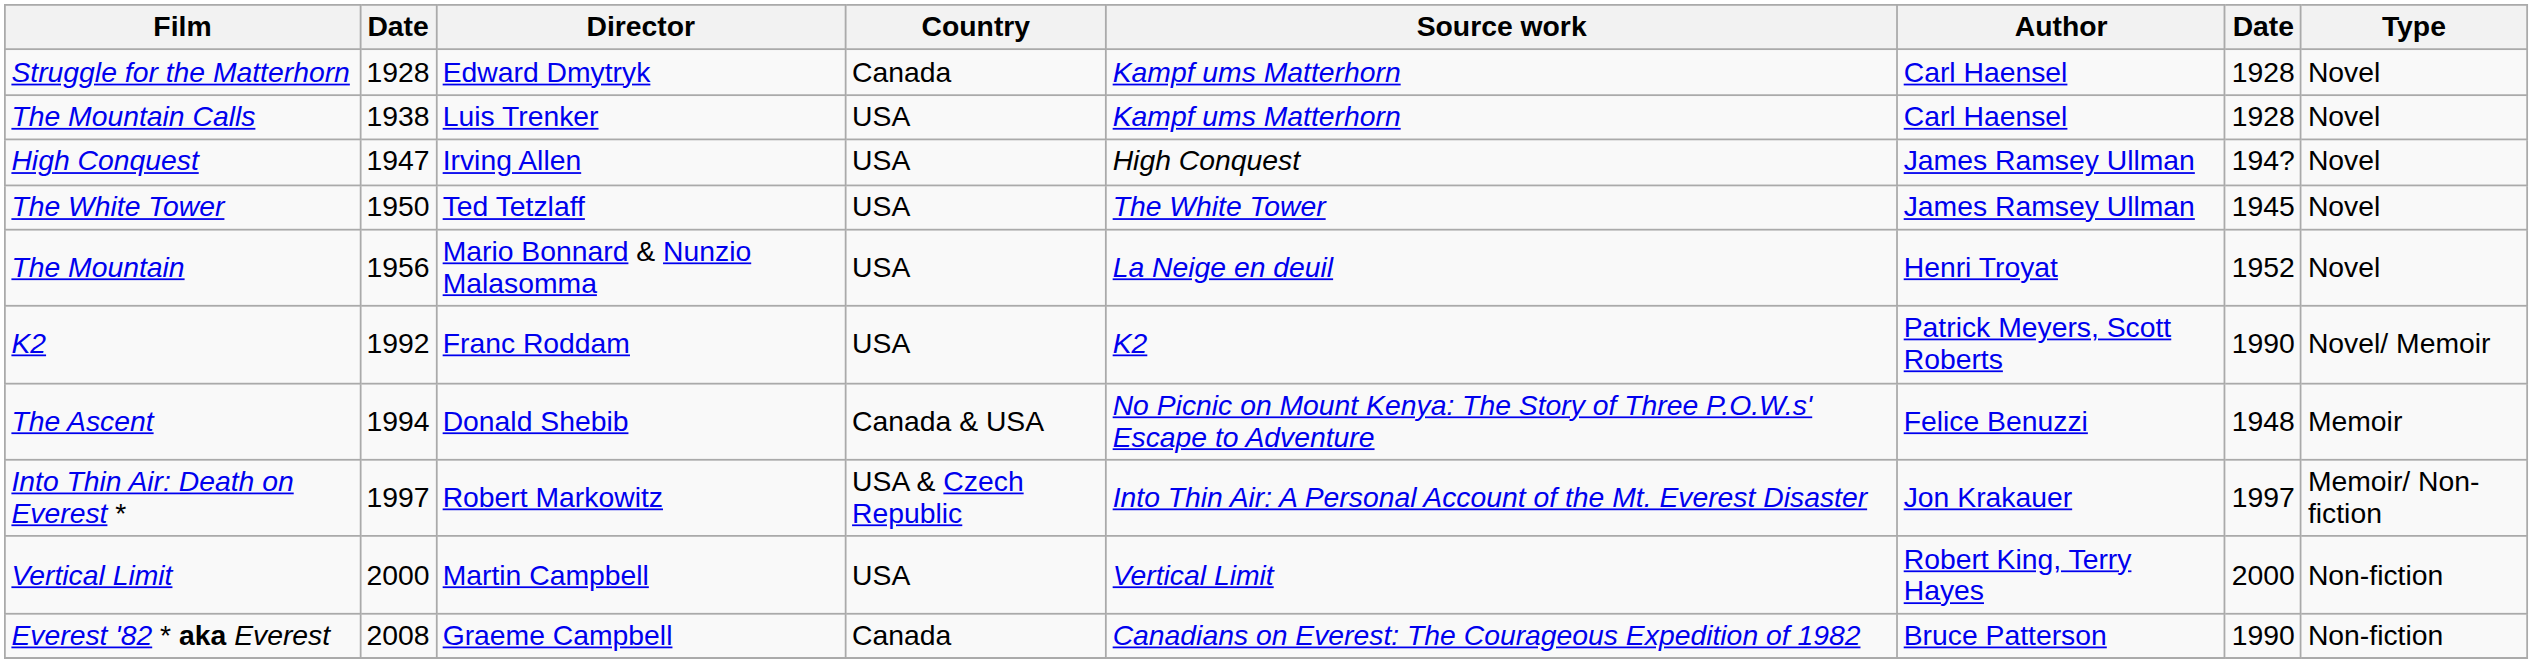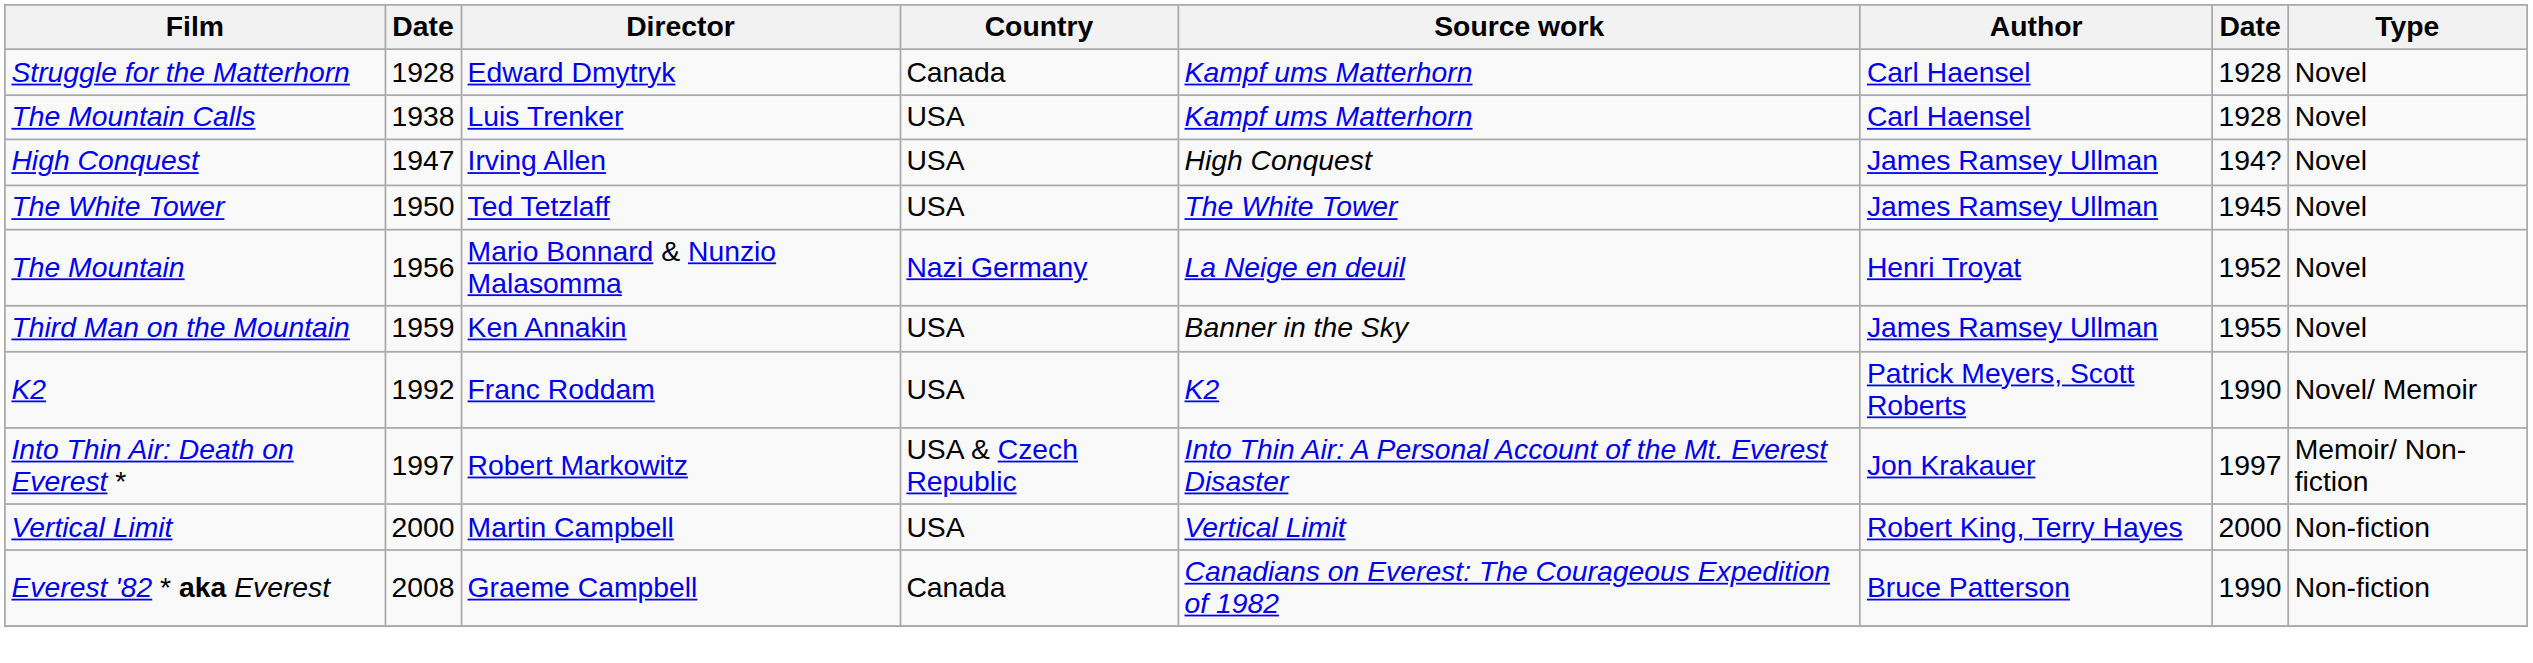 <table class="wikitable" style=width:90%>
 <tr style="background:#CCCCCC;">
 <th>Film</th>
 <th>Date</th>
 <th>Director</th>
 <th>Country</th>
 <th>Source work</th>
 <th>Author</th>
 <th>Date</th>
 <th>Type</th>
 </tr>
 <tr>
 <td><em><a href='#'>Struggle for the Matterhorn</a></em></td>
 <td>1928</td>
 <td><a href='#'>Edward Dmytryk</a></td>
 <td>Canada</td>
 <td><em><a href='#'>Kampf ums Matterhorn</a></em></td>
 <td><a href='#'>Carl Haensel</a></td>
 <td>1928</td>
 <td>Novel</td>
 </tr>
 <tr>
 <td><em><a href='#'>The Mountain Calls</a></em></td>
 <td>1938</td>
 <td><a href='#'>Luis Trenker</a></td>
 <td>USA</td>
 <td><em><a href='#'>Kampf ums Matterhorn</a></em></td>
 <td><a href='#'>Carl Haensel</a></td>
 <td>1928</td>
 <td>Novel</td>
 </tr>
 <tr>
 <td><em><a href='#'>High Conquest</a></em></td>
 <td>1947</td>
 <td><a href='#'>Irving Allen</a></td>
 <td>USA</td>
 <td><em>High Conquest</em></td>
 <td><a href='#'>James Ramsey Ullman</a></td>
 <td>194?</td>
 <td>Novel</td>
 </tr>
 <tr>
 <td><em><a href='#'>The White Tower</a></em></td>
 <td>1950</td>
 <td><a href='#'>Ted Tetzlaff</a></td>
 <td>USA</td>
 <td><em><a href='#'>The White Tower</a></em></td>
 <td><a href='#'>James Ramsey Ullman</a></td>
 <td>1945</td>
 <td>Novel</td>
 </tr>
 <tr>
 <td><em><a href='#'>The Mountain</a></em></td>
 <td>1956</td>
 <td><a href='#'>Mario Bonnard</a> & <a href='#'>Nunzio Malasomma</a></td>
-<td>USA</td>
+<td><a href='#'>Nazi Germany</a></td>
 <td><em><a href='#'>La Neige en deuil</a></em></td>
 <td><a href='#'>Henri Troyat</a></td>
 <td>1952</td>
+<td>Novel</td>
+</tr>
+<tr>
+<td><em><a href='#'>Third Man on the Mountain</a></em></td>
+<td>1959</td>
+<td><a href='#'>Ken Annakin</a></td>
+<td>USA</td>
+<td><em>Banner in the Sky</em></td>
+<td><a href='#'>James Ramsey Ullman</a></td>
+<td>1955</td>
 <td>Novel</td>
 </tr>
 <tr>
 <td><em><a href='#'>K2</a></em></td>
 <td>1992</td>
 <td><a href='#'>Franc Roddam</a></td>
 <td>USA</td>
 <td><em><a href='#'>K2</a></em></td>
 <td><a href='#'>Patrick Meyers, Scott Roberts</a></td>
 <td>1990</td>
 <td>Novel/ Memoir</td>
-</tr>
-<tr>
-<td><em><a href='#'>The Ascent</a></em></td>
-<td>1994</td>
-<td><a href='#'>Donald Shebib</a></td>
-<td>Canada & USA</td>
-<td><em><a href='#'>No Picnic on Mount Kenya: The Story of Three P.O.W.s' Escape to Adventure</a></em></td>
-<td><a href='#'>Felice Benuzzi</a></td>
-<td>1948</td>
-<td>Memoir</td>
 </tr>
 <tr>
 <td><em><a href='#'>Into Thin Air: Death on Everest</a></em> *</td>
 <td>1997</td>
 <td><a href='#'>Robert Markowitz</a></td>
 <td>USA & <a href='#'>Czech Republic</a></td>
 <td><em><a href='#'>Into Thin Air: A Personal Account of the Mt. Everest Disaster</a></em></td>
 <td><a href='#'>Jon Krakauer</a></td>
 <td>1997</td>
 <td>Memoir/ Non-fiction</td>
 </tr>
 <tr>
 <td><em><a href='#'>Vertical Limit</a></em></td>
 <td>2000</td>
 <td><a href='#'>Martin Campbell</a></td>
 <td>USA</td>
 <td><em><a href='#'>Vertical Limit</a></em></td>
 <td><a href='#'>Robert King, Terry Hayes</a></td>
 <td>2000</td>
 <td>Non-fiction</td>
 </tr>
 <tr>
 <td><em><a href='#'>Everest '82</a></em> * <strong>aka</strong> <em>Everest</em></td>
 <td>2008</td>
 <td><a href='#'>Graeme Campbell</a></td>
 <td>Canada</td>
 <td><em><a href='#'>Canadians on Everest: The Courageous Expedition of 1982</a></em></td>
 <td><a href='#'>Bruce Patterson</a></td>
 <td>1990</td>
 <td>Non-fiction</td>
 </tr>
 <tr>
 </tr>
 </table>
